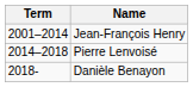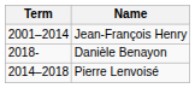 <table class="wikitable">
 <tr>
 <th>Term</th>
 <th>Name</th>
 </tr>
 <tr>
 <td>2001–2014</td>
 <td>Jean-François Henry</td>
 </tr>
 <tr>
+<td>2018-</td>
+<td>Danièle Benayon</td>
+</tr>
+<tr>
 <td>2014–2018</td>
 <td>Pierre Lenvoisé</td>
 </tr>
-<tr>
-<td>2018-</td>
-<td>Danièle Benayon</td>
-</tr>
 </table>
